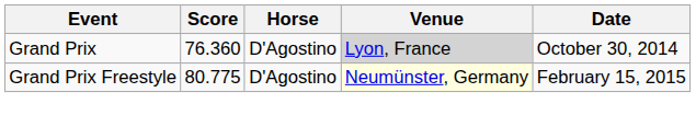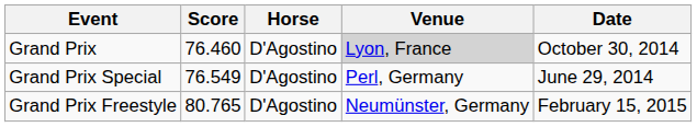 <table class="wikitable">
 <tr>
 <th>Event</th>
 <th>Score</th>
 <th>Horse</th>
 <th>Venue</th>
 <th>Date</th>
 </tr>
 <tr>
 <td>Grand Prix</td>
-<td>76.360</td>
+<td>76.460</td>
 <td>D'Agostino</td>
 <td style="background: lightgrey;"><a href='#'>Lyon</a>, France</td>
 <td>October 30, 2014</td>
 </tr>
 <tr>
+<td>Grand Prix Special</td>
+<td>76.549</td>
+<td>D'Agostino</td>
+<td><a href='#'>Perl</a>, Germany</td>
+<td>June 29, 2014</td>
+</tr>
+<tr>
 <td>Grand Prix Freestyle</td>
-<td>80.775</td>
+<td>80.765</td>
 <td>D'Agostino</td>
-<td style="background: lightyellow;"><a href='#'>Neumünster</a>, Germany</td>
+<td><a href='#'>Neumünster</a>, Germany</td>
 <td>February 15, 2015</td>
 </tr>
 </table>
